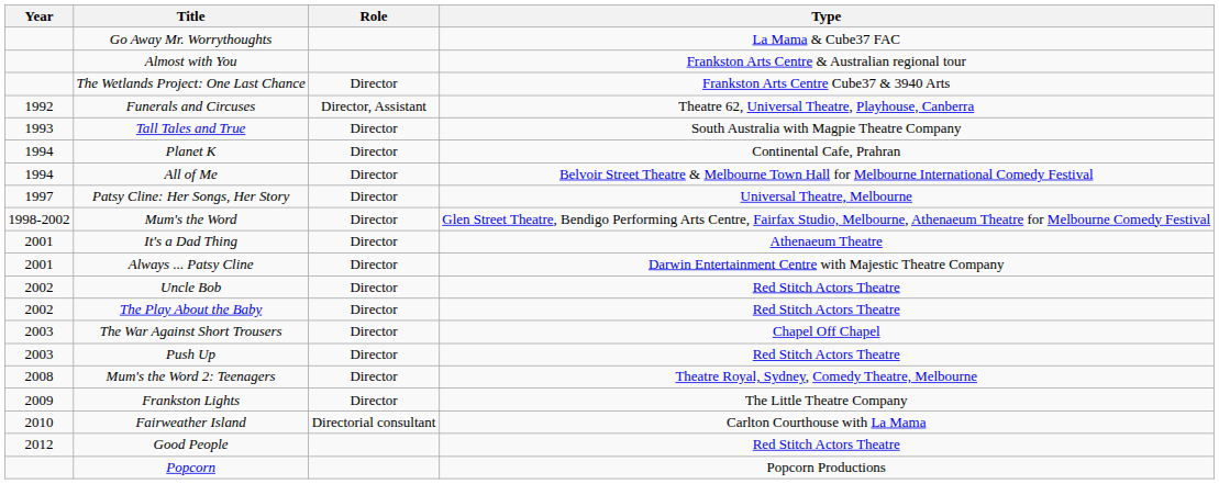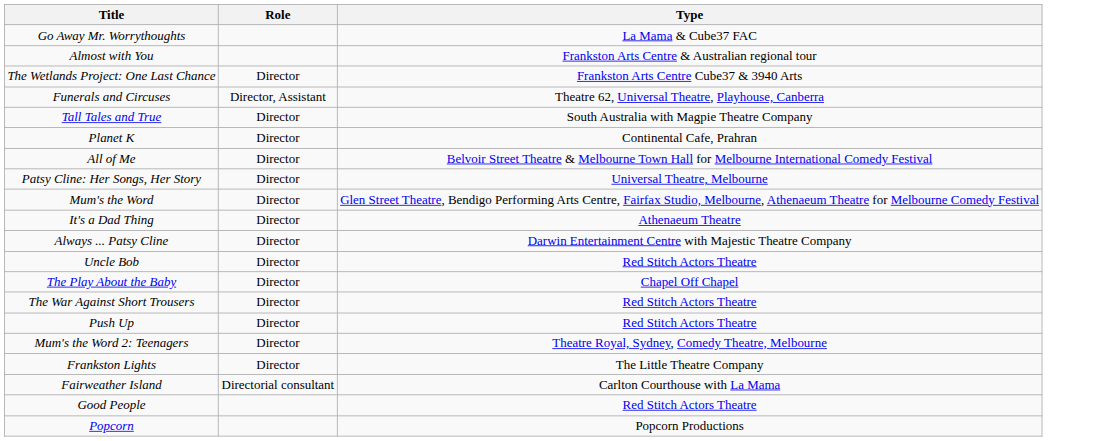 <table class="wikitable" style="text-align:center;">
 <tr>
-<th>Year</th>
 <th>Title</th>
 <th>Role</th>
 <th>Type</th>
 </tr>
 <tr>
-<td></td>
 <td><em>Go Away Mr. Worrythoughts</em></td>
 <td></td>
 <td><a href='#'>La Mama</a> & Cube37 FAC</td>
 </tr>
 <tr>
-<td></td>
 <td><em>Almost with You</em></td>
 <td></td>
 <td><a href='#'>Frankston Arts Centre</a> & Australian regional tour</td>
 </tr>
 <tr>
-<td></td>
 <td><em>The Wetlands Project: One Last Chance</em></td>
 <td>Director</td>
 <td><a href='#'>Frankston Arts Centre</a> Cube37 & 3940 Arts</td>
 </tr>
 <tr>
-<td>1992</td>
 <td><em>Funerals and Circuses</em></td>
 <td>Director, Assistant</td>
 <td>Theatre 62, <a href='#'>Universal Theatre</a>, <a href='#'>Playhouse, Canberra</a></td>
 </tr>
 <tr>
-<td>1993</td>
 <td><em><a href='#'>Tall Tales and True</a></em></td>
 <td>Director</td>
 <td>South Australia with Magpie Theatre Company</td>
 </tr>
 <tr>
-<td>1994</td>
 <td><em>Planet K</em></td>
 <td>Director</td>
 <td>Continental Cafe, Prahran</td>
 </tr>
 <tr>
-<td>1994</td>
 <td><em>All of Me</em></td>
 <td>Director</td>
 <td><a href='#'>Belvoir Street Theatre</a> & <a href='#'>Melbourne Town Hall</a> for <a href='#'>Melbourne International Comedy Festival</a></td>
 </tr>
 <tr>
-<td>1997</td>
 <td><em>Patsy Cline: Her Songs, Her Story</em></td>
 <td>Director</td>
 <td><a href='#'>Universal Theatre, Melbourne</a></td>
 </tr>
 <tr>
-<td>1998-2002</td>
 <td><em>Mum's the Word</em></td>
 <td>Director</td>
 <td><a href='#'>Glen Street Theatre</a>, Bendigo Performing Arts Centre, <a href='#'>Fairfax Studio, Melbourne</a>, <a href='#'>Athenaeum Theatre</a> for <a href='#'>Melbourne Comedy Festival</a></td>
 </tr>
 <tr>
-<td>2001</td>
 <td><em>It's a Dad Thing</em></td>
 <td>Director</td>
 <td><a href='#'>Athenaeum Theatre</a></td>
 </tr>
 <tr>
-<td>2001</td>
 <td><em>Always ... Patsy Cline</em></td>
 <td>Director</td>
 <td><a href='#'>Darwin Entertainment Centre</a> with Majestic Theatre Company</td>
 </tr>
 <tr>
-<td>2002</td>
 <td><em>Uncle Bob</em></td>
 <td>Director</td>
 <td><a href='#'>Red Stitch Actors Theatre</a></td>
 </tr>
 <tr>
-<td>2002</td>
 <td><em><a href='#'>The Play About the Baby</a></em></td>
+<td>Director</td>
+<td><a href='#'>Chapel Off Chapel</a></td>
+</tr>
+<tr>
+<td><em>The War Against Short Trousers</em></td>
 <td>Director</td>
 <td><a href='#'>Red Stitch Actors Theatre</a></td>
 </tr>
 <tr>
-<td>2003</td>
-<td><em>The War Against Short Trousers</em></td>
-<td>Director</td>
-<td><a href='#'>Chapel Off Chapel</a></td>
-</tr>
-<tr>
-<td>2003</td>
 <td><em>Push Up</em></td>
 <td>Director</td>
 <td><a href='#'>Red Stitch Actors Theatre</a></td>
 </tr>
 <tr>
-<td>2008</td>
 <td><em>Mum's the Word 2: Teenagers</em></td>
 <td>Director</td>
 <td><a href='#'>Theatre Royal, Sydney</a>, <a href='#'>Comedy Theatre, Melbourne</a></td>
 </tr>
 <tr>
-<td>2009</td>
 <td><em>Frankston Lights</em></td>
 <td>Director</td>
 <td>The Little Theatre Company</td>
 </tr>
 <tr>
-<td>2010</td>
 <td><em>Fairweather Island</em></td>
 <td>Directorial consultant</td>
 <td>Carlton Courthouse with <a href='#'>La Mama</a></td>
 </tr>
 <tr>
-<td>2012</td>
 <td><em>Good People</em></td>
 <td></td>
 <td><a href='#'>Red Stitch Actors Theatre</a></td>
 </tr>
 <tr>
-<td></td>
 <td><em><a href='#'>Popcorn</a></em></td>
 <td></td>
 <td>Popcorn Productions</td>
 </tr>
 </table>
